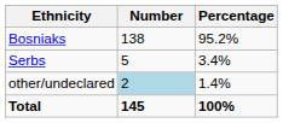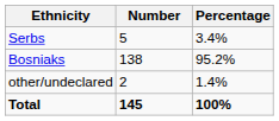 <table class="wikitable">
 <tr>
 <th width="100px">Ethnicity</th>
 <th width="80px">Number</th>
 <th width="80px">Percentage</th>
 </tr>
 <tr>
+<td><a href='#'>Serbs</a></td>
+<td>5</td>
+<td>3.4%</td>
+</tr>
+<tr>
 <td><a href='#'>Bosniaks</a></td>
 <td>138</td>
 <td>95.2%</td>
 </tr>
 <tr>
-<td><a href='#'>Serbs</a></td>
-<td>5</td>
-<td>3.4%</td>
-</tr>
-<tr>
 <td>other/undeclared</td>
-<td style="background: lightblue;">2</td>
+<td>2</td>
 <td>1.4%</td>
 </tr>
 <tr>
 <td><strong>Total</strong></td>
 <td><strong>145</strong></td>
 <td><strong>100%</strong></td>
 </tr>
 </table>
